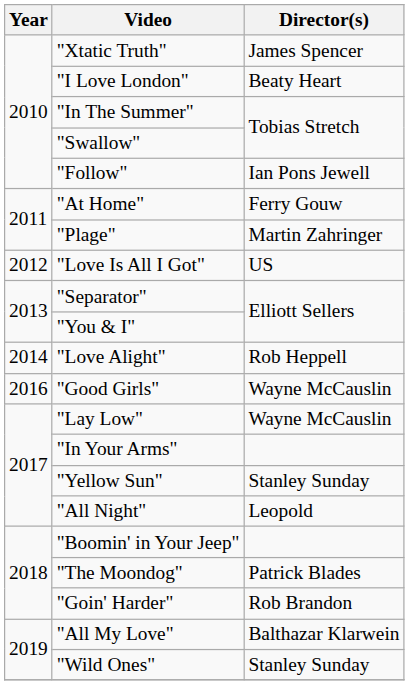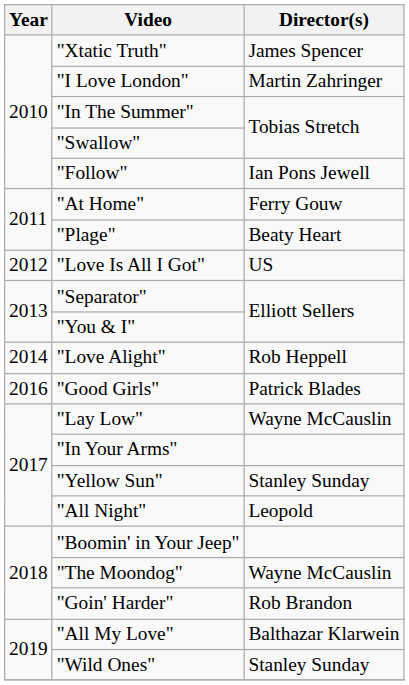 <table class="wikitable">
 <tr>
 <th>Year</th>
 <th>Video</th>
 <th>Director(s)</th>
 </tr>
 <tr>
 <td rowspan=5>2010</td>
 <td>"Xtatic Truth"</td>
 <td>James Spencer</td>
 </tr>
 <tr>
 <td>"I Love London"</td>
-<td>Beaty Heart</td>
+<td>Martin Zahringer</td>
 </tr>
 <tr>
 <td>"In The Summer"</td>
 <td rowspan=2>Tobias Stretch</td>
 </tr>
 <tr>
 <td>"Swallow"</td>
 </tr>
 <tr>
 <td>"Follow"</td>
 <td>Ian Pons Jewell</td>
 </tr>
 <tr>
 <td rowspan=2>2011</td>
 <td>"At Home"</td>
 <td>Ferry Gouw</td>
 </tr>
 <tr>
 <td>"Plage"</td>
-<td>Martin Zahringer</td>
+<td>Beaty Heart</td>
 </tr>
 <tr>
 <td>2012</td>
 <td>"Love Is All I Got"</td>
 <td>US</td>
 </tr>
 <tr>
 <td rowspan=2>2013</td>
 <td>"Separator"</td>
 <td rowspan=2>Elliott Sellers</td>
 </tr>
 <tr>
 <td>"You & I"</td>
 </tr>
 <tr>
 <td>2014</td>
 <td>"Love Alight"</td>
 <td>Rob Heppell</td>
 </tr>
 <tr>
 <td>2016</td>
 <td>"Good Girls"</td>
-<td>Wayne McCauslin</td>
+<td>Patrick Blades</td>
 </tr>
 <tr>
 <td rowspan="4">2017</td>
 <td>"Lay Low"</td>
 <td>Wayne McCauslin</td>
 </tr>
 <tr>
 <td>"In Your Arms"</td>
 <td></td>
 </tr>
 <tr>
 <td>"Yellow Sun"</td>
 <td>Stanley Sunday</td>
 </tr>
 <tr>
 <td>"All Night"</td>
 <td>Leopold</td>
 </tr>
 <tr>
 <td rowspan="3">2018</td>
 <td>"Boomin' in Your Jeep"</td>
 <td></td>
 </tr>
 <tr>
 <td>"The Moondog"</td>
-<td>Patrick Blades</td>
+<td>Wayne McCauslin</td>
 </tr>
 <tr>
 <td>"Goin' Harder"</td>
 <td>Rob Brandon</td>
 </tr>
 <tr>
 <td rowspan="2">2019</td>
 <td>"All My Love"</td>
 <td>Balthazar Klarwein</td>
 </tr>
 <tr>
 <td>"Wild Ones"</td>
 <td>Stanley Sunday</td>
 </tr>
 <tr>
 </tr>
 </table>
